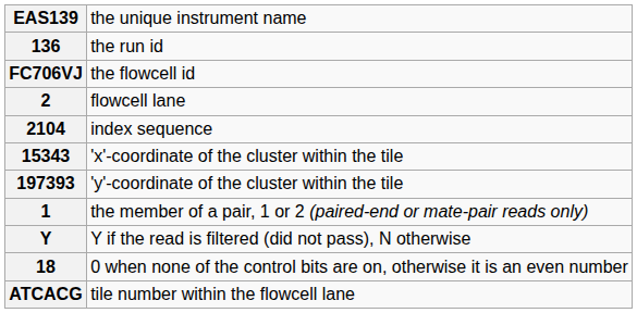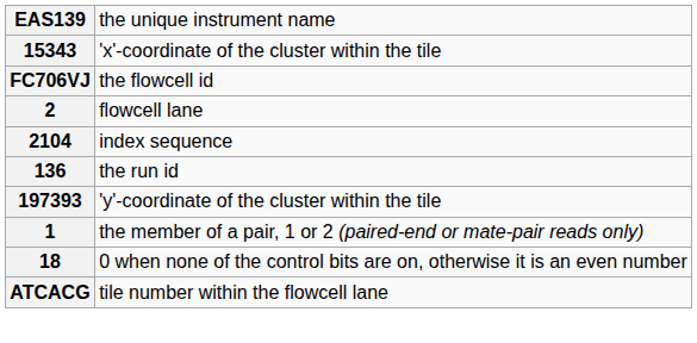 <table class="wikitable">
 <tr>
 <th>EAS139</th>
 <td>the unique instrument name</td>
 </tr>
 <tr>
-<th>136</th>
-<td>the run id</td>
+<th>15343</th>
+<td>'x'-coordinate of the cluster within the tile</td>
 </tr>
 <tr>
 <th>FC706VJ</th>
 <td>the flowcell id</td>
 </tr>
 <tr>
 <th>2</th>
 <td>flowcell lane</td>
 </tr>
 <tr>
 <th>2104</th>
 <td>index sequence</td>
 </tr>
 <tr>
-<th>15343</th>
-<td>'x'-coordinate of the cluster within the tile</td>
+<th>136</th>
+<td>the run id</td>
 </tr>
 <tr>
 <th>197393</th>
 <td>'y'-coordinate of the cluster within the tile</td>
 </tr>
 <tr>
 <th>1</th>
 <td>the member of a pair, 1 or 2 <em>(paired-end or mate-pair reads only)</em></td>
 </tr>
 <tr>
-<th>Y</th>
-<td>Y if the read is filtered (did not pass), N otherwise</td>
-</tr>
-<tr>
 <th>18</th>
 <td>0 when none of the control bits are on, otherwise it is an even number</td>
 </tr>
 <tr>
 <th>ATCACG</th>
 <td>tile number within the flowcell lane</td>
 </tr>
 </table>
